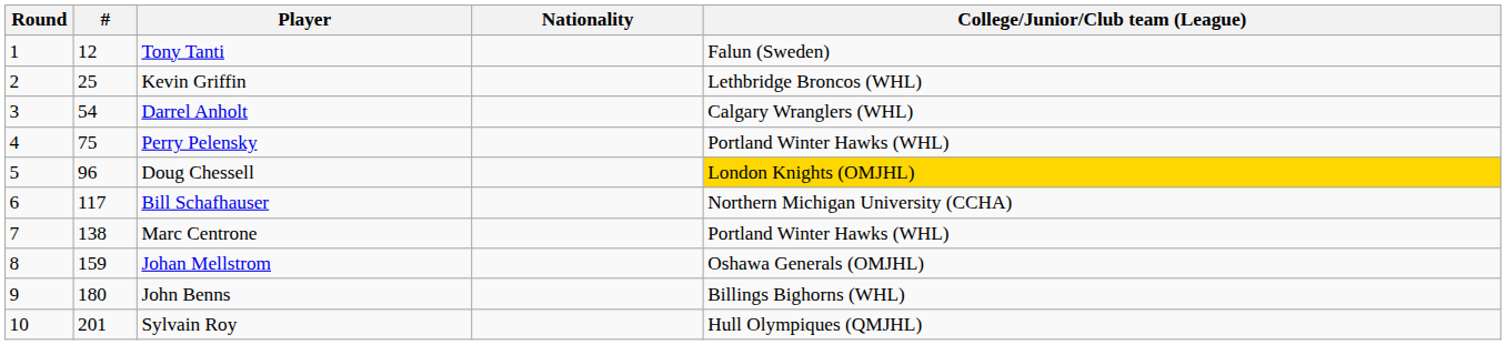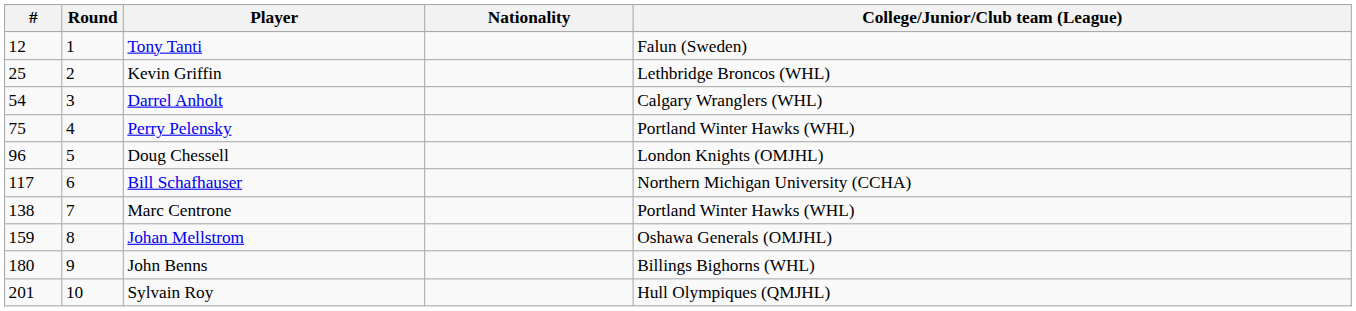 <table class="wikitable">
 <tr align="center">
+<th bgcolor="#DDDDFF" width="4.0%">#</th>
 <th bgcolor="#DDDDFF" width="4.0%">Round</th>
-<th bgcolor="#DDDDFF" width="4.0%">#</th>
 <th bgcolor="#DDDDFF" width="21.0%">Player</th>
 <th bgcolor="#DDDDFF" width="14.5%">Nationality</th>
 <th bgcolor="#DDDDFF" width="50.0%">College/Junior/Club team (League)</th>
 </tr>
 <tr>
+<td>12</td>
 <td>1</td>
-<td>12</td>
 <td><a href='#'>Tony Tanti</a></td>
 <td></td>
 <td>Falun (Sweden)</td>
 </tr>
 <tr>
+<td>25</td>
 <td>2</td>
-<td>25</td>
 <td>Kevin Griffin</td>
 <td></td>
 <td>Lethbridge Broncos (WHL)</td>
 </tr>
 <tr>
+<td>54</td>
 <td>3</td>
-<td>54</td>
 <td><a href='#'>Darrel Anholt</a></td>
 <td></td>
 <td>Calgary Wranglers (WHL)</td>
 </tr>
 <tr>
+<td>75</td>
 <td>4</td>
-<td>75</td>
 <td><a href='#'>Perry Pelensky</a></td>
 <td></td>
 <td>Portland Winter Hawks (WHL)</td>
 </tr>
 <tr>
+<td>96</td>
 <td>5</td>
-<td>96</td>
 <td>Doug Chessell</td>
 <td></td>
-<td style="background: gold;">London Knights (OMJHL)</td>
+<td>London Knights (OMJHL)</td>
 </tr>
 <tr>
+<td>117</td>
 <td>6</td>
-<td>117</td>
 <td><a href='#'>Bill Schafhauser</a></td>
 <td></td>
 <td>Northern Michigan University (CCHA)</td>
 </tr>
 <tr>
+<td>138</td>
 <td>7</td>
-<td>138</td>
 <td>Marc Centrone</td>
 <td></td>
 <td>Portland Winter Hawks (WHL)</td>
 </tr>
 <tr>
+<td>159</td>
 <td>8</td>
-<td>159</td>
 <td><a href='#'>Johan Mellstrom</a></td>
 <td></td>
 <td>Oshawa Generals (OMJHL)</td>
 </tr>
 <tr>
+<td>180</td>
 <td>9</td>
-<td>180</td>
 <td>John Benns</td>
 <td></td>
 <td>Billings Bighorns (WHL)</td>
 </tr>
 <tr>
+<td>201</td>
 <td>10</td>
-<td>201</td>
 <td>Sylvain Roy</td>
 <td></td>
 <td>Hull Olympiques (QMJHL)</td>
 </tr>
 </table>
